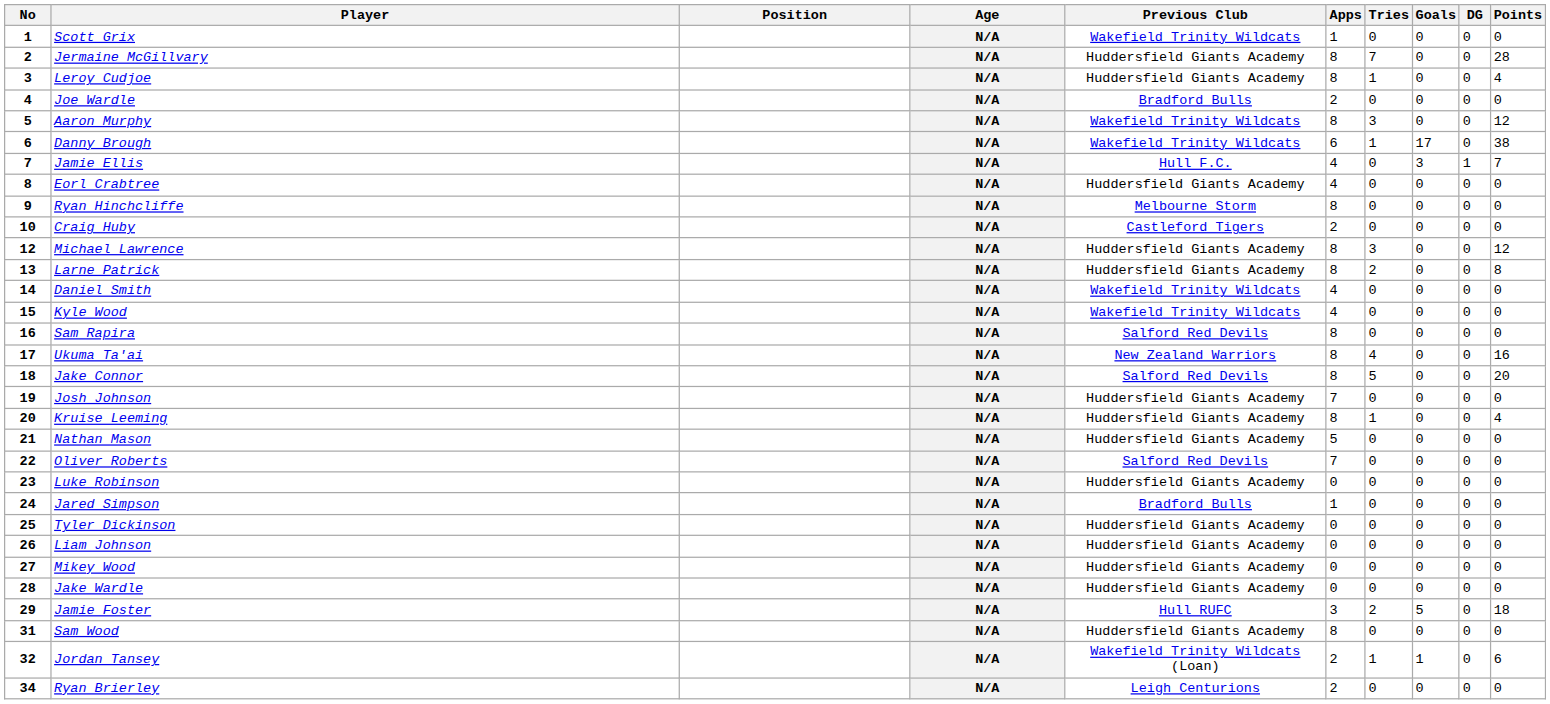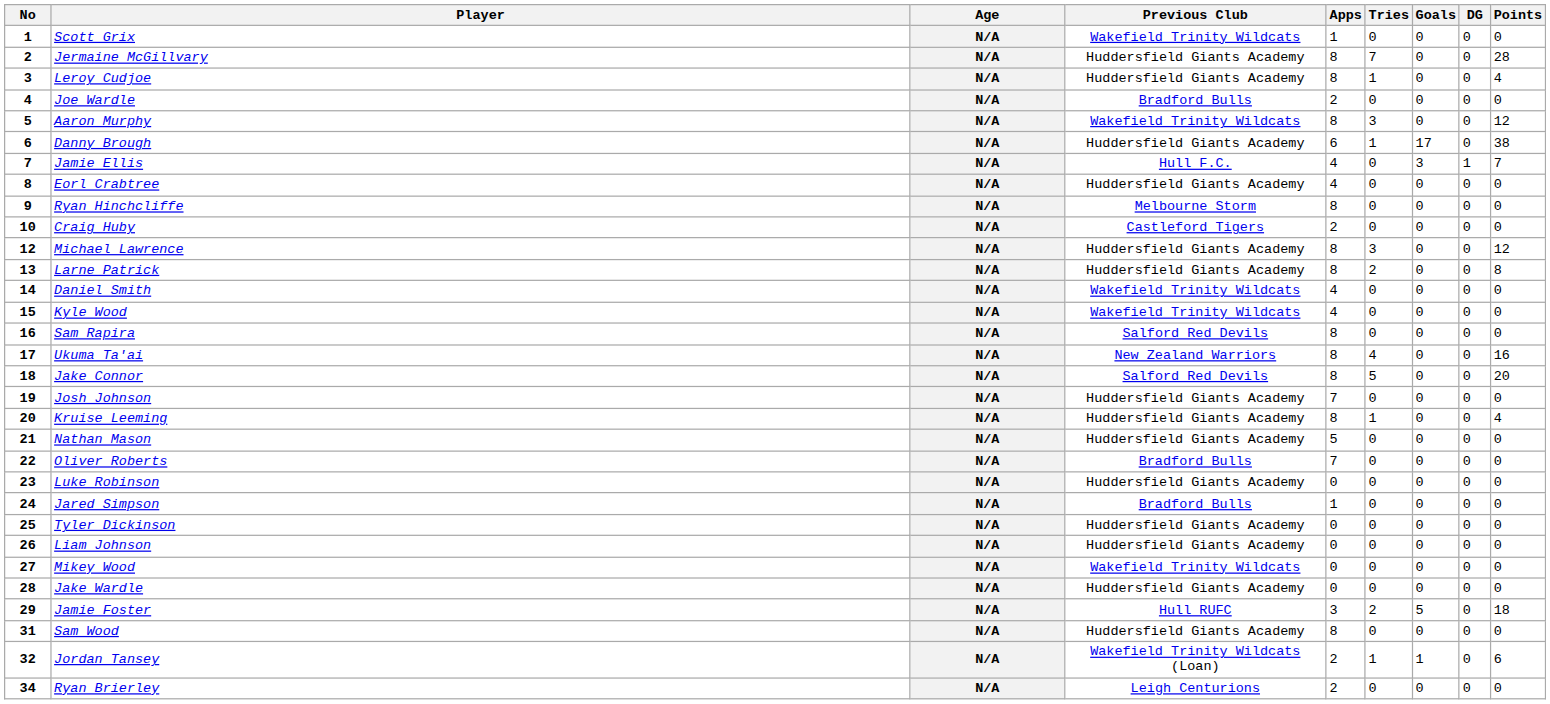 <table class="wikitable sortable"  style="width:100%; font-size:85%;">
 <tr style="background:#efefef;">
 <th width=3%>No</th>
 <th !width=47%>Player</th>
-<th width=15%>Position</th>
 <th width=1%>Age</th>
 <th width=17%>Previous Club</th>
 <th style="width:20px;">Apps</th>
 <th style="width:20px;">Tries</th>
 <th style="width:20px;">Goals</th>
 <th style="width:20px;">DG</th>
 <th style="width:20px;">Points</th>
 </tr>
 <tr style="background:#fff;">
 <td align=center><strong>1</strong></td>
 <td><em><a href='#'>Scott Grix</a></em></td>
-<td align=center></td>
 <th width=10%>N/A</th>
 <td align=center><a href='#'>Wakefield Trinity Wildcats</a></td>
 <td align=centre>1</td>
 <td align=centre>0</td>
 <td align=centre>0</td>
 <td align=centre>0</td>
 <td align=centre>0</td>
 </tr>
 <tr style="background:#fff;">
 <td align=center><strong>2</strong></td>
 <td><em><a href='#'>Jermaine McGillvary</a></em></td>
-<td align=center></td>
 <th width=10%>N/A</th>
 <td align=center>Huddersfield Giants Academy</td>
 <td align=centre>8</td>
 <td align=centre>7</td>
 <td align=centre>0</td>
 <td align=centre>0</td>
 <td align=centre>28</td>
 </tr>
 <tr style="background:#fff;">
 <td align=center><strong>3</strong></td>
 <td><em><a href='#'>Leroy Cudjoe</a></em></td>
-<td align=center></td>
 <th width=10%>N/A</th>
 <td align=center>Huddersfield Giants Academy</td>
 <td align=centre>8</td>
 <td align=centre>1</td>
 <td align=centre>0</td>
 <td align=centre>0</td>
 <td align=centre>4</td>
 </tr>
 <tr style="background:#fff;">
 <td align=center><strong>4</strong></td>
 <td><em><a href='#'>Joe Wardle</a></em></td>
-<td align=center></td>
 <th width=10%>N/A</th>
 <td align=center><a href='#'>Bradford Bulls</a></td>
 <td align=centre>2</td>
 <td align=centre>0</td>
 <td align=centre>0</td>
 <td align=centre>0</td>
 <td align=centre>0</td>
 </tr>
 <tr style="background:#fff;">
 <td align=center><strong>5</strong></td>
 <td><em><a href='#'>Aaron Murphy</a></em></td>
-<td align=center></td>
 <th width=10%>N/A</th>
 <td align=center><a href='#'>Wakefield Trinity Wildcats</a></td>
 <td align=centre>8</td>
 <td align=centre>3</td>
 <td align=centre>0</td>
 <td align=centre>0</td>
 <td align=centre>12</td>
 </tr>
 <tr style="background:#fff;">
 <td align=center><strong>6</strong></td>
 <td><em><a href='#'>Danny Brough</a></em></td>
-<td align=center></td>
 <th width=10%>N/A</th>
-<td align=center><a href='#'>Wakefield Trinity Wildcats</a></td>
+<td align=center>Huddersfield Giants Academy</td>
 <td align=centre>6</td>
 <td align=centre>1</td>
 <td align=centre>17</td>
 <td align=centre>0</td>
 <td align=centre>38</td>
 </tr>
 <tr style="background:#fff;">
 <td align=center><strong>7</strong></td>
 <td><em><a href='#'>Jamie Ellis</a></em></td>
-<td align=center></td>
 <th width=10%>N/A</th>
 <td align=center><a href='#'>Hull F.C.</a></td>
 <td align=centre>4</td>
 <td align=centre>0</td>
 <td align=centre>3</td>
 <td align=centre>1</td>
 <td align=centre>7</td>
 </tr>
 <tr style="background:#fff;">
 <td align=center><strong>8</strong></td>
 <td><em><a href='#'>Eorl Crabtree</a></em></td>
-<td align=center></td>
 <th width=10%>N/A</th>
 <td align=center>Huddersfield Giants Academy</td>
 <td align=centre>4</td>
 <td align=centre>0</td>
 <td align=centre>0</td>
 <td align=centre>0</td>
 <td align=centre>0</td>
 </tr>
 <tr style="background:#fff;">
 <td align=center><strong>9</strong></td>
 <td><em><a href='#'>Ryan Hinchcliffe</a></em></td>
-<td align=center></td>
 <th width=10%>N/A</th>
 <td align=center><a href='#'>Melbourne Storm</a></td>
 <td align=centre>8</td>
 <td align=centre>0</td>
 <td align=centre>0</td>
 <td align=centre>0</td>
 <td align=centre>0</td>
 </tr>
 <tr style="background:#fff;">
 <td align=center><strong>10</strong></td>
 <td><em><a href='#'>Craig Huby</a></em></td>
-<td align=center></td>
 <th width=10%>N/A</th>
 <td align=center><a href='#'>Castleford Tigers</a></td>
 <td align=centre>2</td>
 <td align=centre>0</td>
 <td align=centre>0</td>
 <td align=centre>0</td>
 <td align=centre>0</td>
 </tr>
 <tr style="background:#fff;">
 <td align=center><strong>12</strong></td>
 <td><em><a href='#'>Michael Lawrence</a></em></td>
-<td align=center></td>
 <th width=10%>N/A</th>
 <td align=center>Huddersfield Giants Academy</td>
 <td align=centre>8</td>
 <td align=centre>3</td>
 <td align=centre>0</td>
 <td align=centre>0</td>
 <td align=centre>12</td>
 </tr>
 <tr style="background:#fff;">
 <td align=center><strong>13</strong></td>
 <td><em><a href='#'>Larne Patrick</a></em></td>
-<td align=center></td>
 <th width=10%>N/A</th>
 <td align=center>Huddersfield Giants Academy</td>
 <td align=centre>8</td>
 <td align=centre>2</td>
 <td align=centre>0</td>
 <td align=centre>0</td>
 <td align=centre>8</td>
 </tr>
 <tr style="background:#fff;">
 <td align=center><strong>14</strong></td>
 <td><em><a href='#'>Daniel Smith</a></em></td>
-<td align=center></td>
 <th width=10%>N/A</th>
 <td align=center><a href='#'>Wakefield Trinity Wildcats</a></td>
 <td align=centre>4</td>
 <td align=centre>0</td>
 <td align=centre>0</td>
 <td align=centre>0</td>
 <td align=centre>0</td>
 </tr>
 <tr style="background:#fff;">
 <td align=center><strong>15</strong></td>
 <td><em><a href='#'>Kyle Wood</a></em></td>
-<td align=center></td>
 <th width=10%>N/A</th>
 <td align=center><a href='#'>Wakefield Trinity Wildcats</a></td>
 <td align=centre>4</td>
 <td align=centre>0</td>
 <td align=centre>0</td>
 <td align=centre>0</td>
 <td align=centre>0</td>
 </tr>
 <tr style="background:#fff;">
 <td align=center><strong>16</strong></td>
 <td><em><a href='#'>Sam Rapira</a></em></td>
-<td align=center></td>
 <th width=10%>N/A</th>
 <td align=center><a href='#'>Salford Red Devils</a></td>
 <td align=centre>8</td>
 <td align=centre>0</td>
 <td align=centre>0</td>
 <td align=centre>0</td>
 <td align=centre>0</td>
 </tr>
 <tr style="background:#fff;">
 <td align=center><strong>17</strong></td>
 <td><em><a href='#'>Ukuma Ta'ai</a></em></td>
-<td align=center></td>
 <th width=10%>N/A</th>
 <td align=center><a href='#'>New Zealand Warriors</a></td>
 <td align=centre>8</td>
 <td align=centre>4</td>
 <td align=centre>0</td>
 <td align=centre>0</td>
 <td align=centre>16</td>
 </tr>
 <tr style="background:#fff;">
 <td align=center><strong>18</strong></td>
 <td><em><a href='#'>Jake Connor</a></em></td>
-<td align=center></td>
 <th width=10%>N/A</th>
 <td align=center><a href='#'>Salford Red Devils</a></td>
 <td align=centre>8</td>
 <td align=centre>5</td>
 <td align=centre>0</td>
 <td align=centre>0</td>
 <td align=centre>20</td>
 </tr>
 <tr style="background:#fff;">
 <td align=center><strong>19</strong></td>
 <td><em><a href='#'>Josh Johnson</a></em></td>
-<td align=center></td>
 <th width=10%>N/A</th>
 <td align=center>Huddersfield Giants Academy</td>
 <td align=centre>7</td>
 <td align=centre>0</td>
 <td align=centre>0</td>
 <td align=centre>0</td>
 <td align=centre>0</td>
 </tr>
 <tr style="background:#fff;">
 <td align=center><strong>20</strong></td>
 <td><em><a href='#'>Kruise Leeming</a></em></td>
-<td align=center></td>
 <th width=10%>N/A</th>
 <td align=center>Huddersfield Giants Academy</td>
 <td align=centre>8</td>
 <td align=centre>1</td>
 <td align=centre>0</td>
 <td align=centre>0</td>
 <td align=centre>4</td>
 </tr>
 <tr style="background:#fff;">
 <td align=center><strong>21</strong></td>
 <td><em><a href='#'>Nathan Mason</a></em></td>
-<td align=center></td>
 <th width=10%>N/A</th>
 <td align=center>Huddersfield Giants Academy</td>
 <td align=centre>5</td>
 <td align=centre>0</td>
 <td align=centre>0</td>
 <td align=centre>0</td>
 <td align=centre>0</td>
 </tr>
 <tr style="background:#fff;">
 <td align=center><strong>22</strong></td>
 <td><em><a href='#'>Oliver Roberts</a></em></td>
-<td align=center></td>
 <th width=10%>N/A</th>
-<td align=center><a href='#'>Salford Red Devils</a></td>
+<td align=center><a href='#'>Bradford Bulls</a></td>
 <td align=centre>7</td>
 <td align=centre>0</td>
 <td align=centre>0</td>
 <td align=centre>0</td>
 <td align=centre>0</td>
 </tr>
 <tr style="background:#fff;">
 <td align=center><strong>23</strong></td>
 <td><em><a href='#'>Luke Robinson</a></em></td>
-<td align=center></td>
 <th width=10%>N/A</th>
 <td align=center>Huddersfield Giants Academy</td>
 <td align=centre>0</td>
 <td align=centre>0</td>
 <td align=centre>0</td>
 <td align=centre>0</td>
 <td align=centre>0</td>
 </tr>
 <tr style="background:#fff;">
 <td align=center><strong>24</strong></td>
 <td><em><a href='#'>Jared Simpson</a></em></td>
-<td align=center></td>
 <th width=10%>N/A</th>
 <td align=center><a href='#'>Bradford Bulls</a></td>
 <td align=centre>1</td>
 <td align=centre>0</td>
 <td align=centre>0</td>
 <td align=centre>0</td>
 <td align=centre>0</td>
 </tr>
 <tr style="background:#fff;">
 <td align=center><strong>25</strong></td>
 <td><em><a href='#'>Tyler Dickinson</a></em></td>
-<td align=center></td>
 <th width=10%>N/A</th>
 <td align=center>Huddersfield Giants Academy</td>
 <td align=centre>0</td>
 <td align=centre>0</td>
 <td align=centre>0</td>
 <td align=centre>0</td>
 <td align=centre>0</td>
 </tr>
 <tr style="background:#fff;">
 <td align=center><strong>26</strong></td>
 <td><em><a href='#'>Liam Johnson</a></em></td>
-<td align=center></td>
 <th width=10%>N/A</th>
 <td align=center>Huddersfield Giants Academy</td>
 <td align=centre>0</td>
 <td align=centre>0</td>
 <td align=centre>0</td>
 <td align=centre>0</td>
 <td align=centre>0</td>
 </tr>
 <tr style="background:#fff;">
 <td align=center><strong>27</strong></td>
 <td><em><a href='#'>Mikey Wood</a></em></td>
-<td align=center></td>
 <th width=10%>N/A</th>
-<td align=center>Huddersfield Giants Academy</td>
+<td align=center><a href='#'>Wakefield Trinity Wildcats</a></td>
 <td align=centre>0</td>
 <td align=centre>0</td>
 <td align=centre>0</td>
 <td align=centre>0</td>
 <td align=centre>0</td>
 </tr>
 <tr style="background:#fff;">
 <td align=center><strong>28</strong></td>
 <td><em><a href='#'>Jake Wardle</a></em></td>
-<td align=center></td>
 <th width=10%>N/A</th>
 <td align=center>Huddersfield Giants Academy</td>
 <td align=centre>0</td>
 <td align=centre>0</td>
 <td align=centre>0</td>
 <td align=centre>0</td>
 <td align=centre>0</td>
 </tr>
 <tr style="background:#fff;">
 <td align=center><strong>29</strong></td>
 <td><em><a href='#'>Jamie Foster</a></em></td>
-<td align=center></td>
 <th width=10%>N/A</th>
 <td align=center><a href='#'>Hull RUFC</a></td>
 <td align=centre>3</td>
 <td align=centre>2</td>
 <td align=centre>5</td>
 <td align=centre>0</td>
 <td align=centre>18</td>
 </tr>
 <tr style="background:#fff;">
 <td align=center><strong>31</strong></td>
 <td><em><a href='#'>Sam Wood</a></em></td>
-<td align=center></td>
 <th width=10%>N/A</th>
 <td align=center>Huddersfield Giants Academy</td>
 <td align=centre>8</td>
 <td align=centre>0</td>
 <td align=centre>0</td>
 <td align=centre>0</td>
 <td align=centre>0</td>
 </tr>
 <tr style="background:#fff;">
 <td align=center><strong>32</strong></td>
 <td><em><a href='#'>Jordan Tansey</a></em></td>
-<td align=center></td>
 <th width=10%>N/A</th>
 <td align=center><a href='#'>Wakefield Trinity Wildcats</a> (Loan)</td>
 <td align=centre>2</td>
 <td align=centre>1</td>
 <td align=centre>1</td>
 <td align=centre>0</td>
 <td align=centre>6</td>
 </tr>
 <tr style="background:#fff;">
 <td align=center><strong>34</strong></td>
 <td><em><a href='#'>Ryan Brierley</a></em></td>
-<td align=center></td>
 <th width=10%>N/A</th>
 <td align=center><a href='#'>Leigh Centurions</a></td>
 <td align=centre>2</td>
 <td align=centre>0</td>
 <td align=centre>0</td>
 <td align=centre>0</td>
 <td align=centre>0</td>
 </tr>
 </table>
